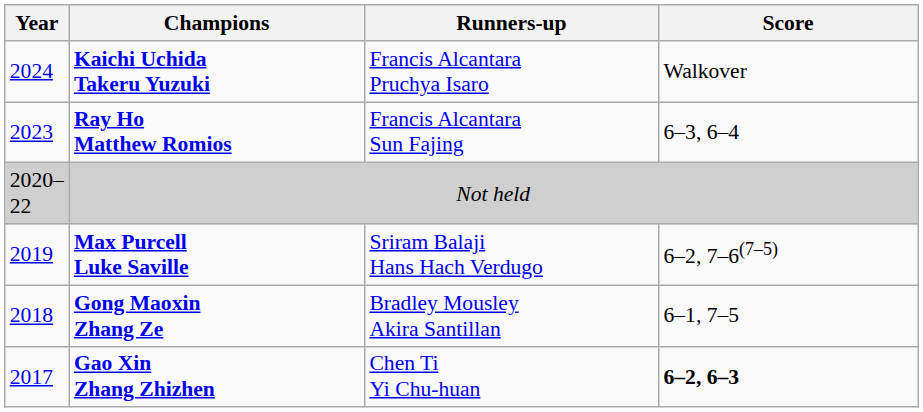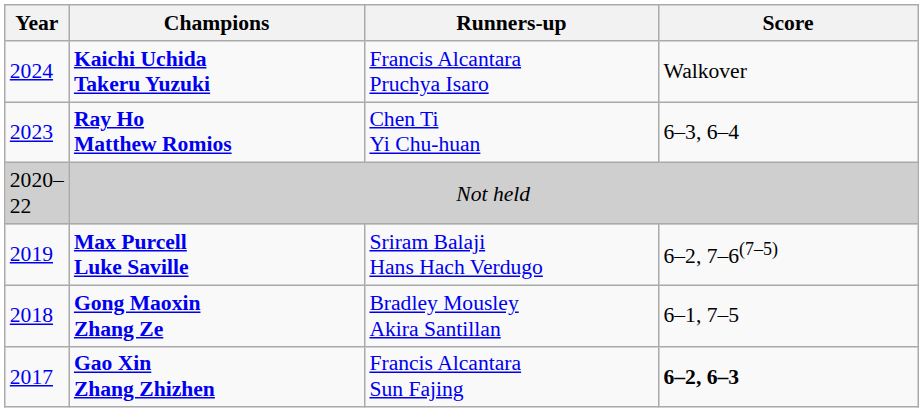 <table class="wikitable" style="font-size:90%">
 <tr>
 <th>Year</th>
 <th width="200">Champions</th>
 <th width="200">Runners-up</th>
 <th width="175">Score</th>
 </tr>
 <tr>
 <td><a href='#'>2024</a></td>
 <td> <strong><a href='#'>Kaichi Uchida</a></strong><br> <strong><a href='#'>Takeru Yuzuki</a></strong></td>
 <td> <a href='#'>Francis Alcantara</a><br> <a href='#'>Pruchya Isaro</a></td>
 <td>Walkover</td>
 </tr>
 <tr>
 <td><a href='#'>2023</a></td>
 <td> <strong><a href='#'>Ray Ho</a></strong><br> <strong><a href='#'>Matthew Romios</a></strong></td>
-<td> <a href='#'>Francis Alcantara</a><br> <a href='#'>Sun Fajing</a></td>
+<td> <a href='#'>Chen Ti</a><br> <a href='#'>Yi Chu-huan</a></td>
 <td>6–3, 6–4</td>
 </tr>
 <tr>
 <td style="background:#cfcfcf">2020–22</td>
 <td colspan=3 align=center style="background:#cfcfcf"><em>Not held</em></td>
 </tr>
 <tr>
 <td><a href='#'>2019</a></td>
 <td> <strong><a href='#'>Max Purcell</a></strong><br> <strong><a href='#'>Luke Saville</a></strong></td>
 <td> <a href='#'>Sriram Balaji</a><br> <a href='#'>Hans Hach Verdugo</a></td>
 <td>6–2, 7–6<sup>(7–5)</sup></td>
 </tr>
 <tr>
 <td><a href='#'>2018</a></td>
 <td> <strong><a href='#'>Gong Maoxin</a></strong><br> <strong><a href='#'>Zhang Ze</a></strong></td>
 <td> <a href='#'>Bradley Mousley</a><br> <a href='#'>Akira Santillan</a></td>
 <td>6–1, 7–5</td>
 </tr>
 <tr>
 <td><a href='#'>2017</a></td>
 <td> <strong><a href='#'>Gao Xin</a></strong><br> <strong><a href='#'>Zhang Zhizhen</a></strong></td>
-<td> <a href='#'>Chen Ti</a><br> <a href='#'>Yi Chu-huan</a></td>
+<td> <a href='#'>Francis Alcantara</a><br> <a href='#'>Sun Fajing</a></td>
 <td><strong>6–2, 6–3</strong></td>
 </tr>
 </table>
